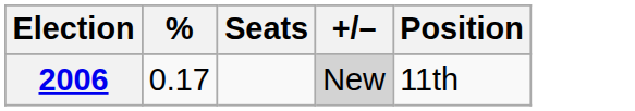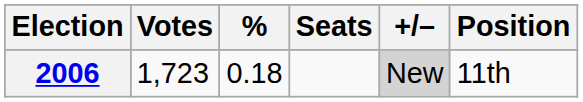 <table class=wikitable>
 <tr>
 <th>Election</th>
+<th>Votes</th>
 <th>%</th>
 <th>Seats</th>
 <th>+/–</th>
 <th>Position</th>
 </tr>
 <tr>
 <th><a href='#'>2006</a></th>
-<td>0.17</td>
+<td>1,723</td>
+<td>0.18</td>
 <td></td>
 <td style="background: lightgrey;">New</td>
 <td>11th</td>
 </tr>
 </table>
